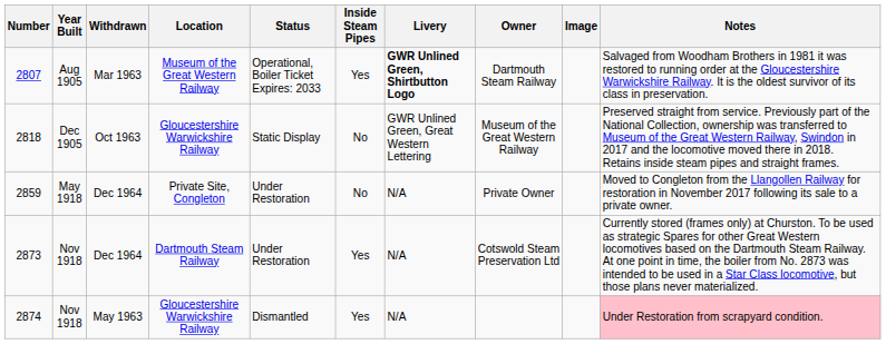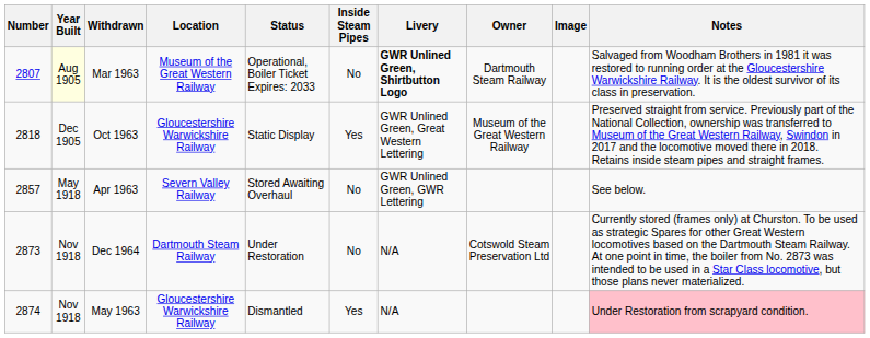 <table class="wikitable" style="clear: both;">
 <tr>
 <th>Number</th>
 <th>Year Built</th>
 <th>Withdrawn</th>
 <th>Location</th>
 <th>Status</th>
 <th>Inside Steam Pipes</th>
 <th>Livery</th>
 <th>Owner</th>
 <th>Image</th>
 <th>Notes</th>
 </tr>
 <tr>
 <td align=center><a href='#'>2807</a></td>
-<td align=center>Aug 1905</td>
+<td align=center style="background: lightyellow;">Aug 1905</td>
 <td align=center>Mar 1963</td>
 <td align=center><a href='#'>Museum of the Great Western Railway</a></td>
 <td align=left>Operational, Boiler Ticket Expires: 2033</td>
-<td align=center>Yes</td>
+<td align=center>No</td>
 <td><strong>GWR Unlined Green, Shirtbutton Logo</strong></td>
 <td align=center>Dartmouth Steam Railway</td>
 <td align=center></td>
 <td align=left>Salvaged from Woodham Brothers in 1981 it was restored to running order at the <a href='#'>Gloucestershire Warwickshire Railway</a>. It is the oldest survivor of its class in preservation.</td>
 </tr>
 <tr>
 <td align=center>2818</td>
 <td align=center>Dec 1905</td>
 <td align=center>Oct 1963</td>
 <td align=center><a href='#'>Gloucestershire Warwickshire Railway</a></td>
 <td align=left>Static Display</td>
-<td align=center>No</td>
+<td align=center>Yes</td>
 <td>GWR Unlined Green, Great Western Lettering</td>
 <td align=center>Museum of the Great Western Railway</td>
 <td align=center></td>
 <td align=left>Preserved straight from service. Previously part of the National Collection, ownership was transferred to <a href='#'>Museum of the Great Western Railway</a>, <a href='#'>Swindon</a> in 2017 and the locomotive moved there in 2018.<br>Retains inside steam pipes and straight frames.</td>
 </tr>
 <tr>
-<td align=center>2859</td>
+<td align=center>2857</td>
 <td align=center>May 1918</td>
-<td align=center>Dec 1964</td>
-<td align=center>Private Site, <a href='#'>Congleton</a></td>
-<td align=left>Under Restoration</td>
+<td align=center>Apr 1963</td>
+<td align=center><a href='#'>Severn Valley Railway</a></td>
+<td align=left>Stored Awaiting Overhaul</td>
 <td align=center>No</td>
-<td>N/A</td>
-<td align=center>Private Owner</td>
+<td>GWR Unlined Green, GWR Lettering</td>
 <td align=center></td>
-<td align=left>Moved to Congleton from the <a href='#'>Llangollen Railway</a> for restoration in November 2017 following its sale to a private owner.</td>
+<td align=center></td>
+<td align=left>See below.</td>
 </tr>
 <tr>
 <td align=center>2873</td>
 <td align=center>Nov 1918</td>
 <td align=center>Dec 1964</td>
 <td align=center><a href='#'>Dartmouth Steam Railway</a></td>
 <td align=left>Under Restoration</td>
-<td align=center>Yes</td>
+<td align=center>No</td>
 <td>N/A</td>
 <td align=center>Cotswold Steam Preservation Ltd</td>
 <td align=center></td>
 <td align=left>Currently stored (frames only) at Churston. To be used as strategic Spares for other Great Western locomotives based on the Dartmouth Steam Railway. At one point in time, the boiler from No. 2873 was intended to be used in a <a href='#'>Star Class locomotive</a>, but those plans never materialized.</td>
 </tr>
 <tr>
 <td align=center>2874</td>
 <td align=center>Nov 1918</td>
 <td align=center>May 1963</td>
 <td align=center><a href='#'>Gloucestershire Warwickshire Railway</a></td>
 <td align=left>Dismantled</td>
 <td align=center>Yes</td>
 <td>N/A</td>
 <td align=center></td>
 <td align=center></td>
 <td align=left style="background: pink;">Under Restoration from scrapyard condition.</td>
 </tr>
 </table>
